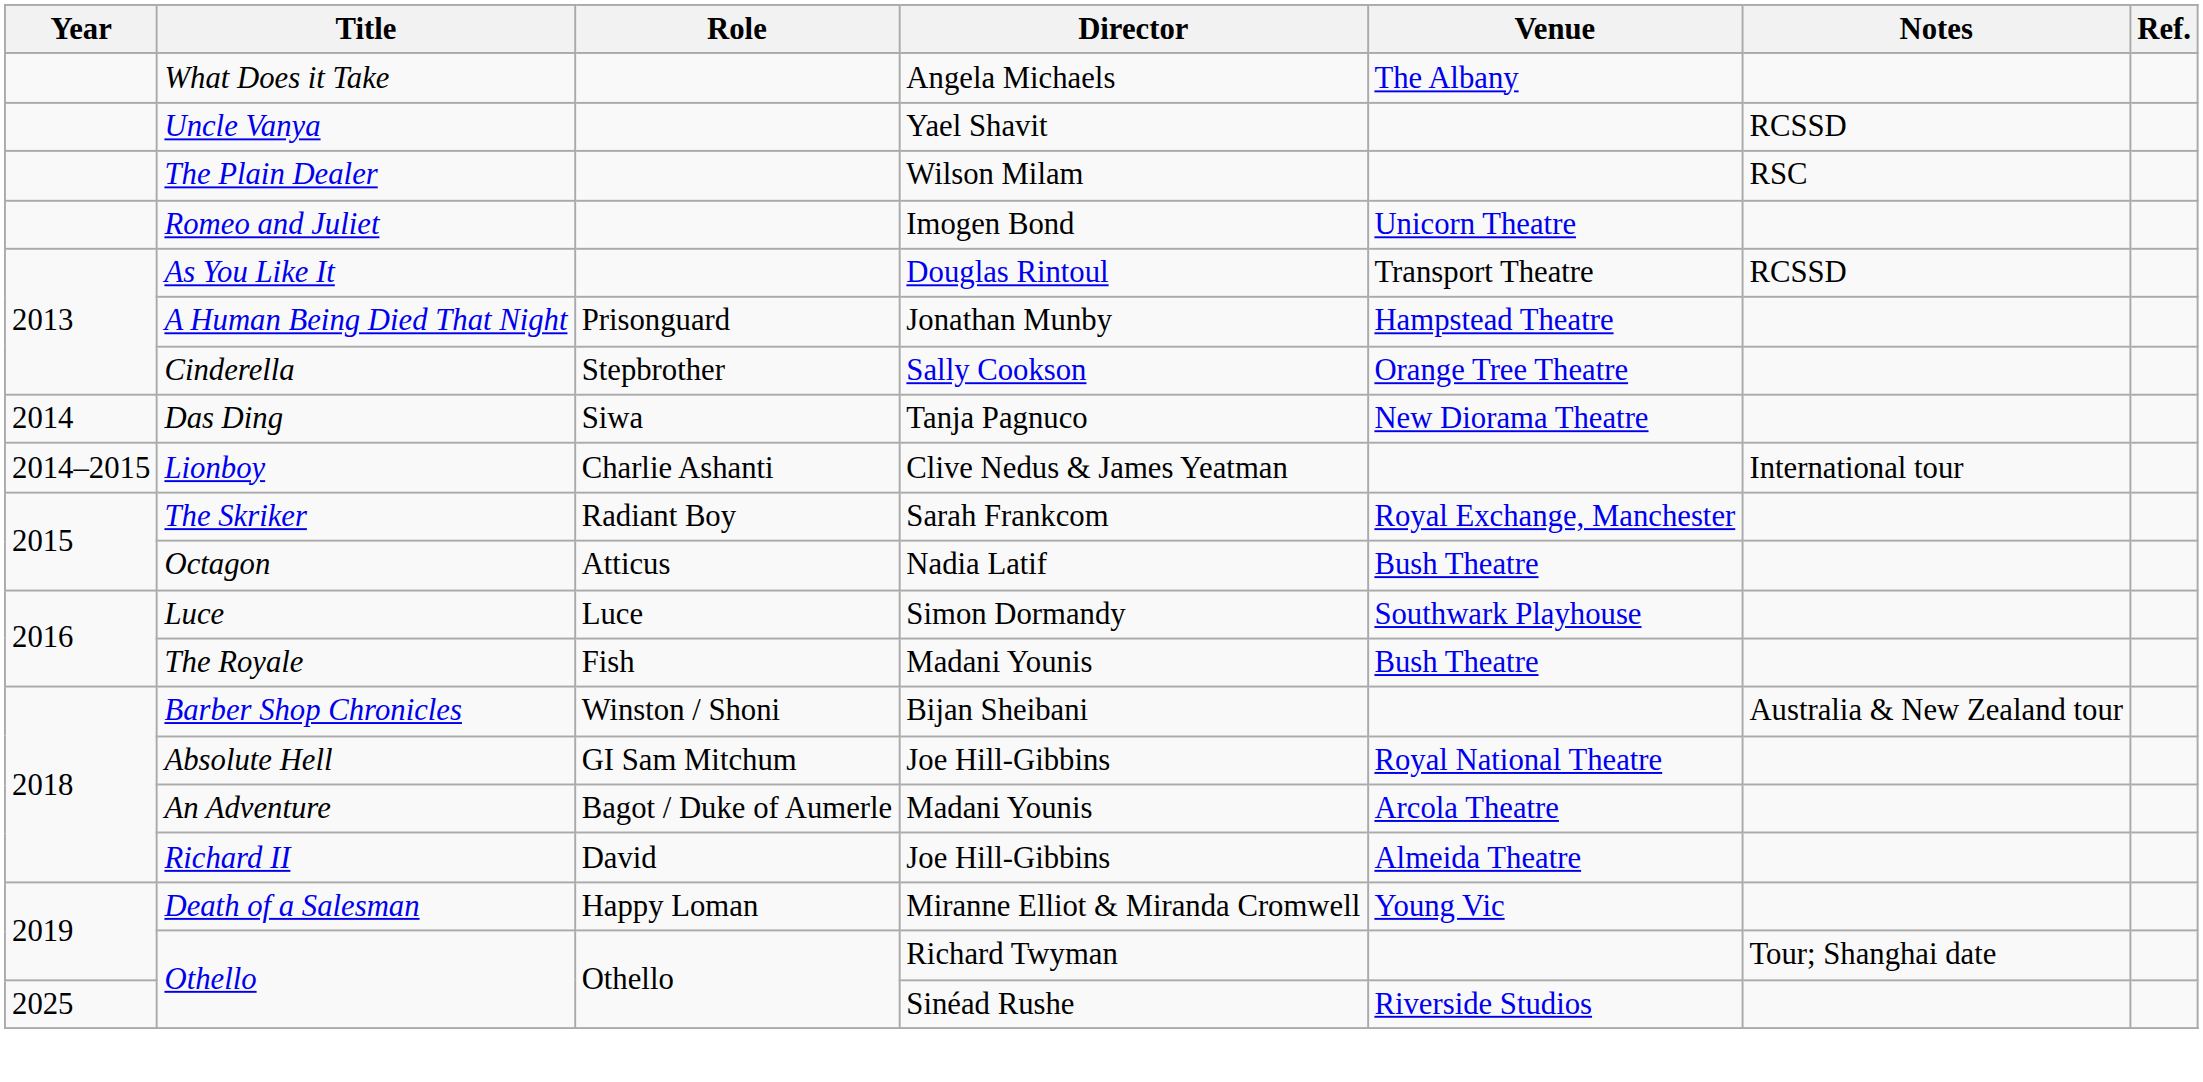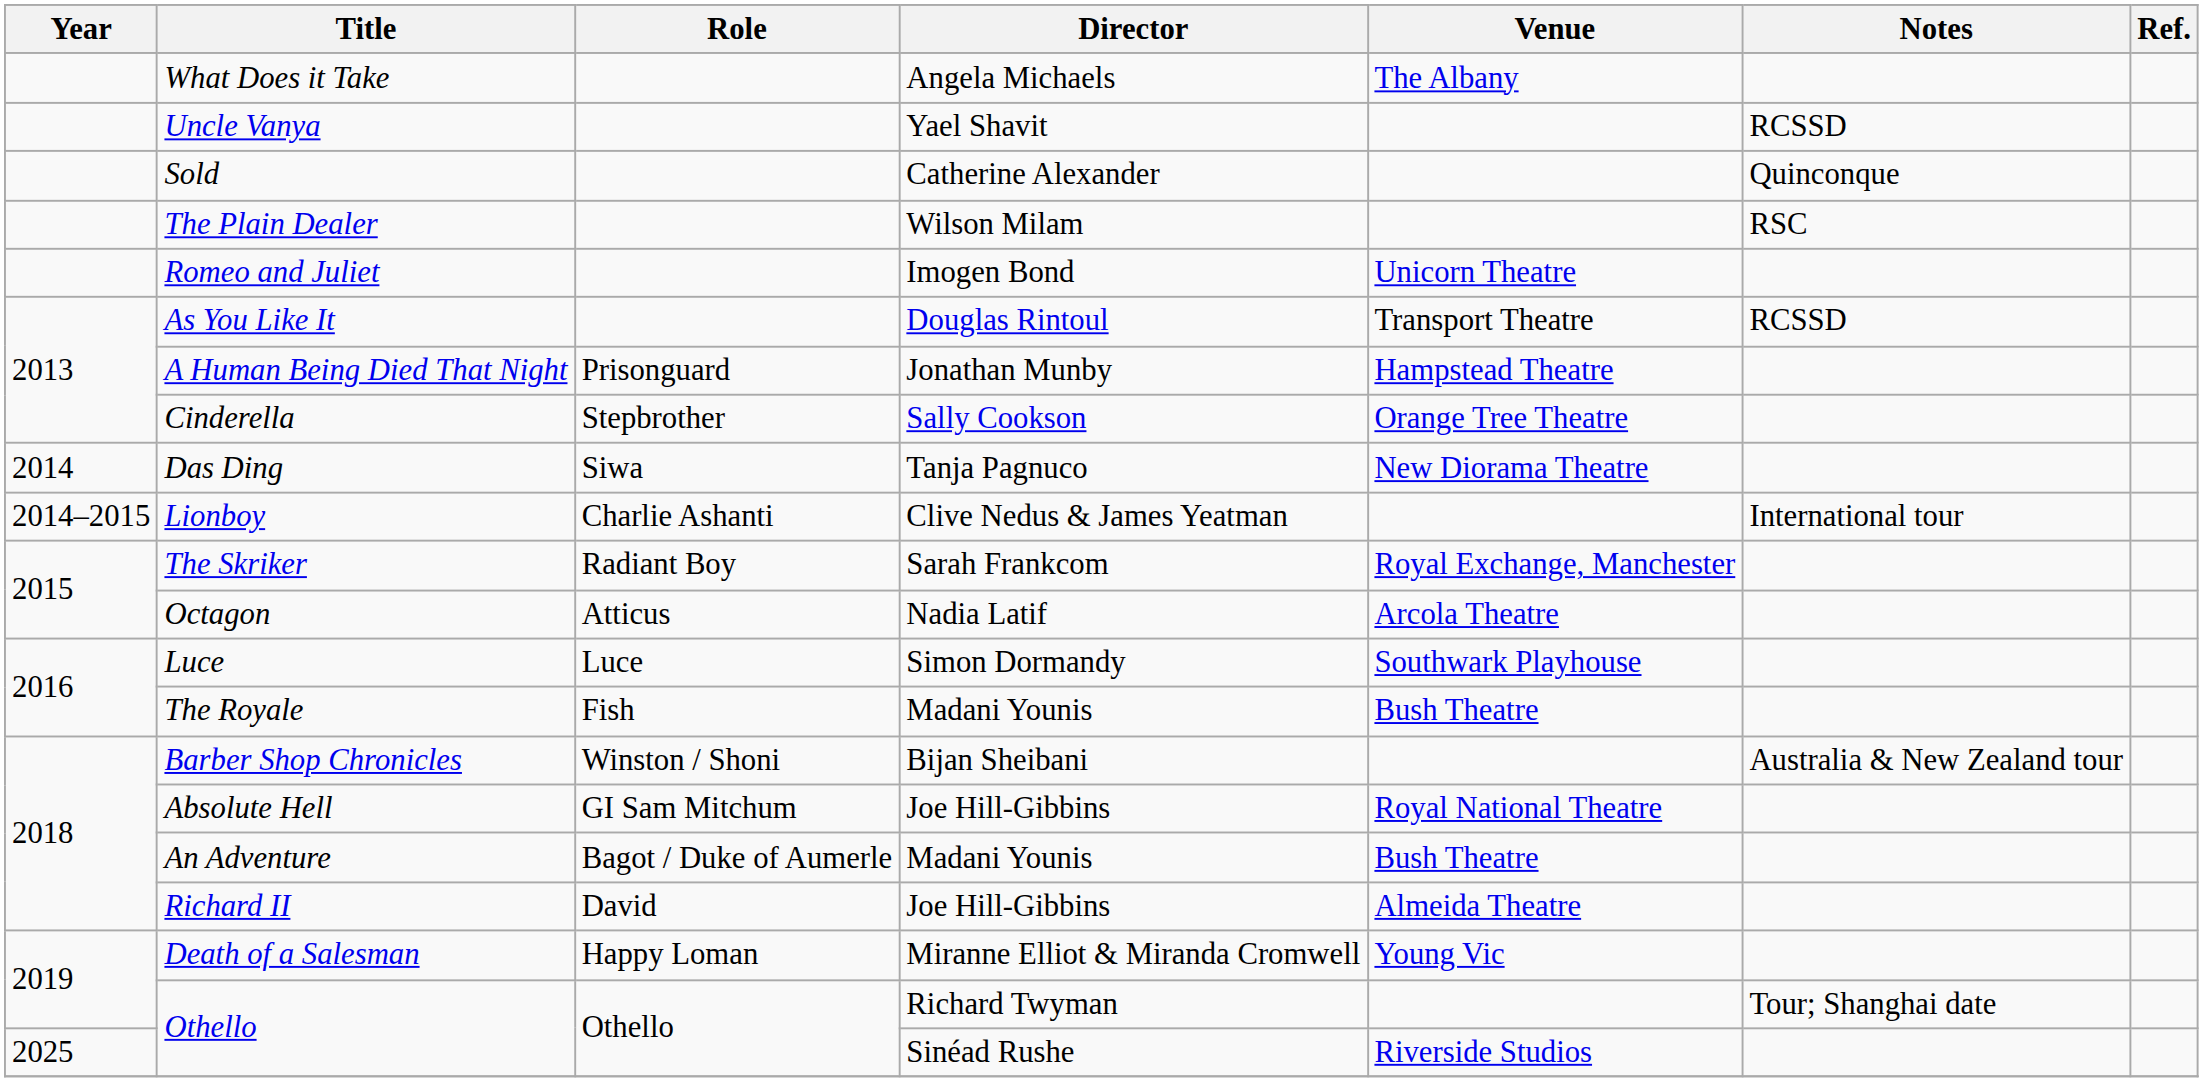 <table class="wikitable sortable">
 <tr>
 <th>Year</th>
 <th>Title</th>
 <th>Role</th>
 <th>Director</th>
 <th class="unsortable">Venue</th>
 <th>Notes</th>
 <th>Ref.</th>
 </tr>
 <tr>
 <td></td>
 <td><em>What Does it Take</em></td>
 <td></td>
 <td>Angela Michaels</td>
 <td><a href='#'>The Albany</a></td>
 <td></td>
 <td></td>
 </tr>
 <tr>
 <td></td>
 <td><em><a href='#'>Uncle Vanya</a></em></td>
 <td></td>
 <td>Yael Shavit</td>
 <td></td>
 <td>RCSSD</td>
+<td></td>
+</tr>
+<tr>
+<td></td>
+<td><em>Sold</em></td>
+<td></td>
+<td>Catherine Alexander</td>
+<td></td>
+<td>Quinconque</td>
 <td></td>
 </tr>
 <tr>
 <td></td>
 <td><em><a href='#'>The Plain Dealer</a></em></td>
 <td></td>
 <td>Wilson Milam</td>
 <td></td>
 <td>RSC</td>
 <td></td>
 </tr>
 <tr>
 <td></td>
 <td><em><a href='#'>Romeo and Juliet</a></em></td>
 <td></td>
 <td>Imogen Bond</td>
 <td><a href='#'>Unicorn Theatre</a></td>
 <td></td>
 <td></td>
 </tr>
 <tr>
 <td rowspan="3">2013</td>
 <td><em><a href='#'>As You Like It</a></em></td>
 <td></td>
 <td><a href='#'>Douglas Rintoul</a></td>
 <td>Transport Theatre</td>
 <td>RCSSD</td>
 <td></td>
 </tr>
 <tr>
 <td><em><a href='#'>A Human Being Died That Night</a></em></td>
 <td>Prisonguard</td>
 <td>Jonathan Munby</td>
 <td><a href='#'>Hampstead Theatre</a></td>
 <td></td>
 <td></td>
 </tr>
 <tr>
 <td><em>Cinderella</em></td>
 <td>Stepbrother</td>
 <td><a href='#'>Sally Cookson</a></td>
 <td><a href='#'>Orange Tree Theatre</a></td>
 <td></td>
 <td></td>
 </tr>
 <tr>
 <td>2014</td>
 <td><em>Das Ding</em></td>
 <td>Siwa</td>
 <td>Tanja Pagnuco</td>
 <td><a href='#'>New Diorama Theatre</a></td>
 <td></td>
 <td></td>
 </tr>
 <tr>
 <td>2014–2015</td>
 <td><em><a href='#'>Lionboy</a></em></td>
 <td>Charlie Ashanti</td>
 <td>Clive Nedus & James Yeatman</td>
 <td></td>
 <td>International tour</td>
 <td></td>
 </tr>
 <tr>
 <td rowspan="2">2015</td>
 <td><em><a href='#'>The Skriker</a></em></td>
 <td>Radiant Boy</td>
 <td>Sarah Frankcom</td>
 <td><a href='#'>Royal Exchange, Manchester</a></td>
 <td></td>
 <td></td>
 </tr>
 <tr>
 <td><em>Octagon</em></td>
 <td>Atticus</td>
 <td>Nadia Latif</td>
-<td><a href='#'>Bush Theatre</a></td>
+<td><a href='#'>Arcola Theatre</a></td>
 <td></td>
 <td></td>
 </tr>
 <tr>
 <td rowspan="2">2016</td>
 <td><em>Luce</em></td>
 <td>Luce</td>
 <td>Simon Dormandy</td>
 <td><a href='#'>Southwark Playhouse</a></td>
 <td></td>
 <td></td>
 </tr>
 <tr>
 <td><em>The Royale</em></td>
 <td>Fish</td>
 <td>Madani Younis</td>
 <td><a href='#'>Bush Theatre</a></td>
 <td></td>
 <td></td>
 </tr>
 <tr>
 <td rowspan="4">2018</td>
 <td><em><a href='#'>Barber Shop Chronicles</a></em></td>
 <td>Winston / Shoni</td>
 <td>Bijan Sheibani</td>
 <td></td>
 <td>Australia & New Zealand tour</td>
 <td></td>
 </tr>
 <tr>
 <td><em>Absolute Hell</em></td>
 <td>GI Sam Mitchum</td>
 <td>Joe Hill-Gibbins</td>
 <td><a href='#'>Royal National Theatre</a></td>
 <td></td>
 <td></td>
 </tr>
 <tr>
 <td><em>An Adventure</em></td>
 <td>Bagot / Duke of Aumerle</td>
 <td>Madani Younis</td>
-<td><a href='#'>Arcola Theatre</a></td>
+<td><a href='#'>Bush Theatre</a></td>
 <td></td>
 <td></td>
 </tr>
 <tr>
 <td><em><a href='#'>Richard II</a></em></td>
 <td>David</td>
 <td>Joe Hill-Gibbins</td>
 <td><a href='#'>Almeida Theatre</a></td>
 <td></td>
 <td></td>
 </tr>
 <tr>
 <td rowspan="2">2019</td>
 <td><em><a href='#'>Death of a Salesman</a></em></td>
 <td>Happy Loman</td>
 <td>Miranne Elliot & Miranda Cromwell</td>
 <td><a href='#'>Young Vic</a></td>
 <td></td>
 <td></td>
 </tr>
 <tr>
 <td rowspan="2"><em><a href='#'>Othello</a></em></td>
 <td rowspan="2">Othello</td>
 <td>Richard Twyman</td>
 <td></td>
 <td>Tour; Shanghai date</td>
 <td></td>
 </tr>
 <tr>
 <td>2025</td>
 <td>Sinéad Rushe</td>
 <td><a href='#'>Riverside Studios</a></td>
 <td></td>
 <td></td>
 </tr>
 <tr>
 </tr>
 </table>
